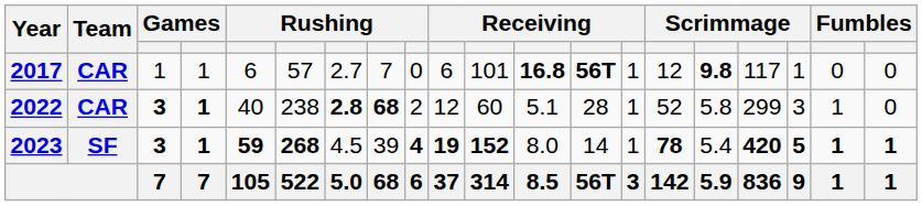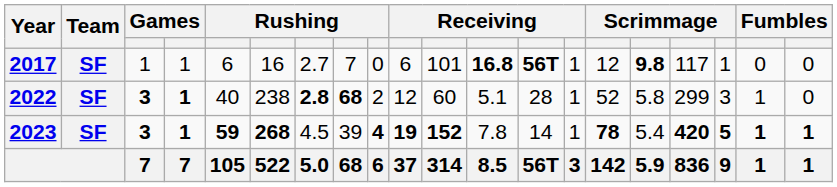 <table class= "wikitable" style="text-align:center;">
 <tr>
 <th rowspan="2">Year</th>
 <th rowspan="2">Team</th>
 <th colspan="2">Games</th>
 <th colspan="5">Rushing</th>
 <th colspan="5">Receiving</th>
 <th colspan="4">Scrimmage</th>
 <th colspan="2">Fumbles</th>
 </tr>
 <tr>
 <th></th>
 <th></th>
 <th></th>
 <th></th>
 <th></th>
 <th></th>
 <th></th>
 <th></th>
 <th></th>
 <th></th>
 <th></th>
 <th></th>
 <th></th>
 <th></th>
 <th></th>
 <th></th>
 <th></th>
 <th></th>
 </tr>
 <tr>
 <th><a href='#'>2017</a></th>
-<th><a href='#'>CAR</a></th>
+<th><a href='#'>SF</a></th>
 <td>1</td>
 <td>1</td>
 <td>6</td>
-<td>57</td>
+<td>16</td>
 <td>2.7</td>
 <td>7</td>
 <td>0</td>
 <td>6</td>
 <td>101</td>
 <td><strong>16.8</strong></td>
 <td><strong>56T</strong></td>
 <td>1</td>
 <td>12</td>
 <td><strong>9.8</strong></td>
 <td>117</td>
 <td>1</td>
 <td>0</td>
 <td>0</td>
 </tr>
 <tr>
 <th><a href='#'>2022</a></th>
-<th><a href='#'>CAR</a></th>
+<th><a href='#'>SF</a></th>
 <td><strong>3</strong></td>
 <td><strong>1</strong></td>
 <td>40</td>
 <td>238</td>
 <td><strong>2.8</strong></td>
 <td><strong>68</strong></td>
 <td>2</td>
 <td>12</td>
 <td>60</td>
 <td>5.1</td>
 <td>28</td>
 <td>1</td>
 <td>52</td>
 <td>5.8</td>
 <td>299</td>
 <td>3</td>
 <td>1</td>
 <td>0</td>
 </tr>
 <tr>
 <th><a href='#'>2023</a></th>
 <th><a href='#'>SF</a></th>
 <td><strong>3</strong></td>
 <td><strong>1</strong></td>
 <td><strong>59</strong></td>
 <td><strong>268</strong></td>
 <td>4.5</td>
 <td>39</td>
 <td><strong>4</strong></td>
 <td><strong>19</strong></td>
 <td><strong>152</strong></td>
-<td>8.0</td>
+<td>7.8</td>
 <td>14</td>
 <td>1</td>
 <td><strong>78</strong></td>
 <td>5.4</td>
 <td><strong>420</strong></td>
 <td><strong>5</strong></td>
 <td><strong>1</strong></td>
 <td><strong>1</strong></td>
 </tr>
 <tr>
 <th colspan="2"></th>
 <th>7</th>
 <th>7</th>
 <th>105</th>
 <th>522</th>
 <th>5.0</th>
 <th>68</th>
 <th>6</th>
 <th>37</th>
 <th>314</th>
 <th>8.5</th>
 <th>56T</th>
 <th>3</th>
 <th>142</th>
 <th>5.9</th>
 <th>836</th>
 <th>9</th>
 <th>1</th>
 <th>1</th>
 </tr>
 </table>
